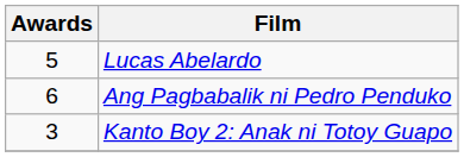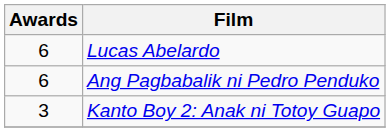 <table class="wikitable" style="text-align:center">
 <tr>
 <th scope="col">Awards</th>
 <th scope="col">Film</th>
 </tr>
 <tr>
-<td>5</td>
+<td>6</td>
 <td align=left><em><a href='#'>Lucas Abelardo</a></em></td>
 </tr>
 <tr>
 <td>6</td>
 <td align=left><em><a href='#'>Ang Pagbabalik ni Pedro Penduko</a></em></td>
 </tr>
 <tr>
 <td>3</td>
 <td align=left><em><a href='#'>Kanto Boy 2: Anak ni Totoy Guapo</a></em></td>
 </tr>
 <tr>
 </tr>
 </table>
